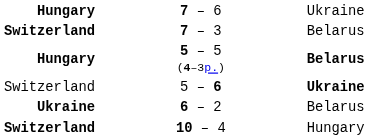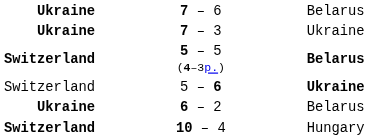 <table width=100% cellspacing=1>
 <tr>
 <th width=40%></th>
 <th width=20%></th>
 <th width=40%></th>
 <td></td>
 </tr>
 <tr style=font-size:90%>
-<td align=right><strong>Hungary</strong></td>
+<td align=right><strong>Ukraine</strong></td>
 <td align=center><strong>7</strong> – 6</td>
+<td>Belarus</td>
+</tr>
+<tr style=font-size:90%>
+<td align=right><strong>Ukraine</strong></td>
+<td align=center><strong>7</strong> – 3</td>
 <td>Ukraine</td>
 </tr>
 <tr style=font-size:90%>
 <td align=right><strong>Switzerland</strong></td>
-<td align=center><strong>7</strong> – 3</td>
-<td>Belarus</td>
-</tr>
-<tr style=font-size:90%>
-<td align=right><strong>Hungary</strong></td>
 <td align=center><strong>5</strong> – 5<br><small>(<strong>4</strong>–3<a href='#'>p.</a>)</small></td>
 <td><strong>Belarus</strong></td>
 </tr>
 <tr style=font-size:90%>
 <td align=right>Switzerland</td>
 <td align=center>5 – <strong>6</strong></td>
 <td><strong>Ukraine</strong></td>
 </tr>
 <tr style=font-size:90%>
 <td align=right><strong>Ukraine</strong></td>
 <td align=center><strong>6</strong> – 2</td>
 <td>Belarus</td>
 </tr>
 <tr style=font-size:90%>
 <td align=right><strong>Switzerland</strong></td>
 <td align=center><strong>10</strong> – 4</td>
 <td>Hungary</td>
 </tr>
 </table>
